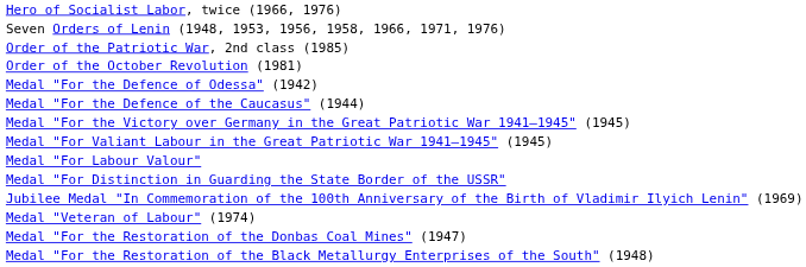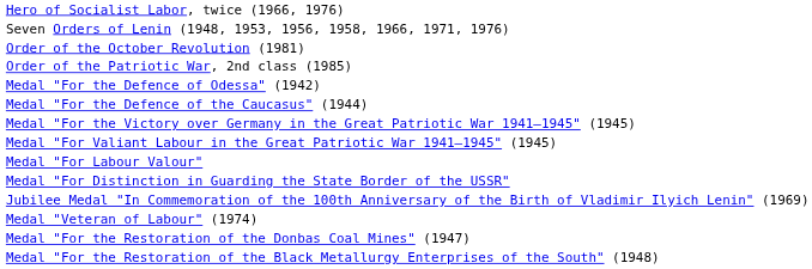 <table>
 <tr>
 <td></td>
 <td><a href='#'>Hero of Socialist Labor</a>, twice (1966, 1976)</td>
 </tr>
 <tr>
 <td></td>
 <td>Seven <a href='#'>Orders of Lenin</a> (1948, 1953, 1956, 1958, 1966, 1971, 1976)</td>
 </tr>
 <tr>
 <td></td>
-<td><a href='#'>Order of the Patriotic War</a>, 2nd class (1985)</td>
+<td><a href='#'>Order of the October Revolution</a> (1981)</td>
 </tr>
 <tr>
 <td></td>
-<td><a href='#'>Order of the October Revolution</a> (1981)</td>
+<td><a href='#'>Order of the Patriotic War</a>, 2nd class (1985)</td>
 </tr>
 <tr>
 <td></td>
 <td><a href='#'>Medal "For the Defence of Odessa"</a> (1942)</td>
 </tr>
 <tr>
 <td></td>
 <td><a href='#'>Medal "For the Defence of the Caucasus"</a> (1944)</td>
 </tr>
 <tr>
 <td></td>
 <td><a href='#'>Medal "For the Victory over Germany in the Great Patriotic War 1941–1945"</a> (1945)</td>
 </tr>
 <tr>
 <td></td>
 <td><a href='#'>Medal "For Valiant Labour in the Great Patriotic War 1941–1945"</a> (1945)</td>
 </tr>
 <tr>
 <td></td>
 <td><a href='#'>Medal "For Labour Valour"</a></td>
 </tr>
 <tr>
 <td></td>
 <td><a href='#'>Medal "For Distinction in Guarding the State Border of the USSR"</a></td>
 </tr>
 <tr>
 <td></td>
 <td><a href='#'>Jubilee Medal "In Commemoration of the 100th Anniversary of the Birth of Vladimir Ilyich Lenin"</a> (1969)</td>
 </tr>
 <tr>
 <td></td>
 <td><a href='#'>Medal "Veteran of Labour"</a> (1974)</td>
 </tr>
 <tr>
 <td></td>
 <td><a href='#'>Medal "For the Restoration of the Donbas Coal Mines"</a> (1947)</td>
 </tr>
 <tr>
 <td></td>
 <td><a href='#'>Medal "For the Restoration of the Black Metallurgy Enterprises of the South"</a> (1948)</td>
 </tr>
 <tr>
 </tr>
 </table>
